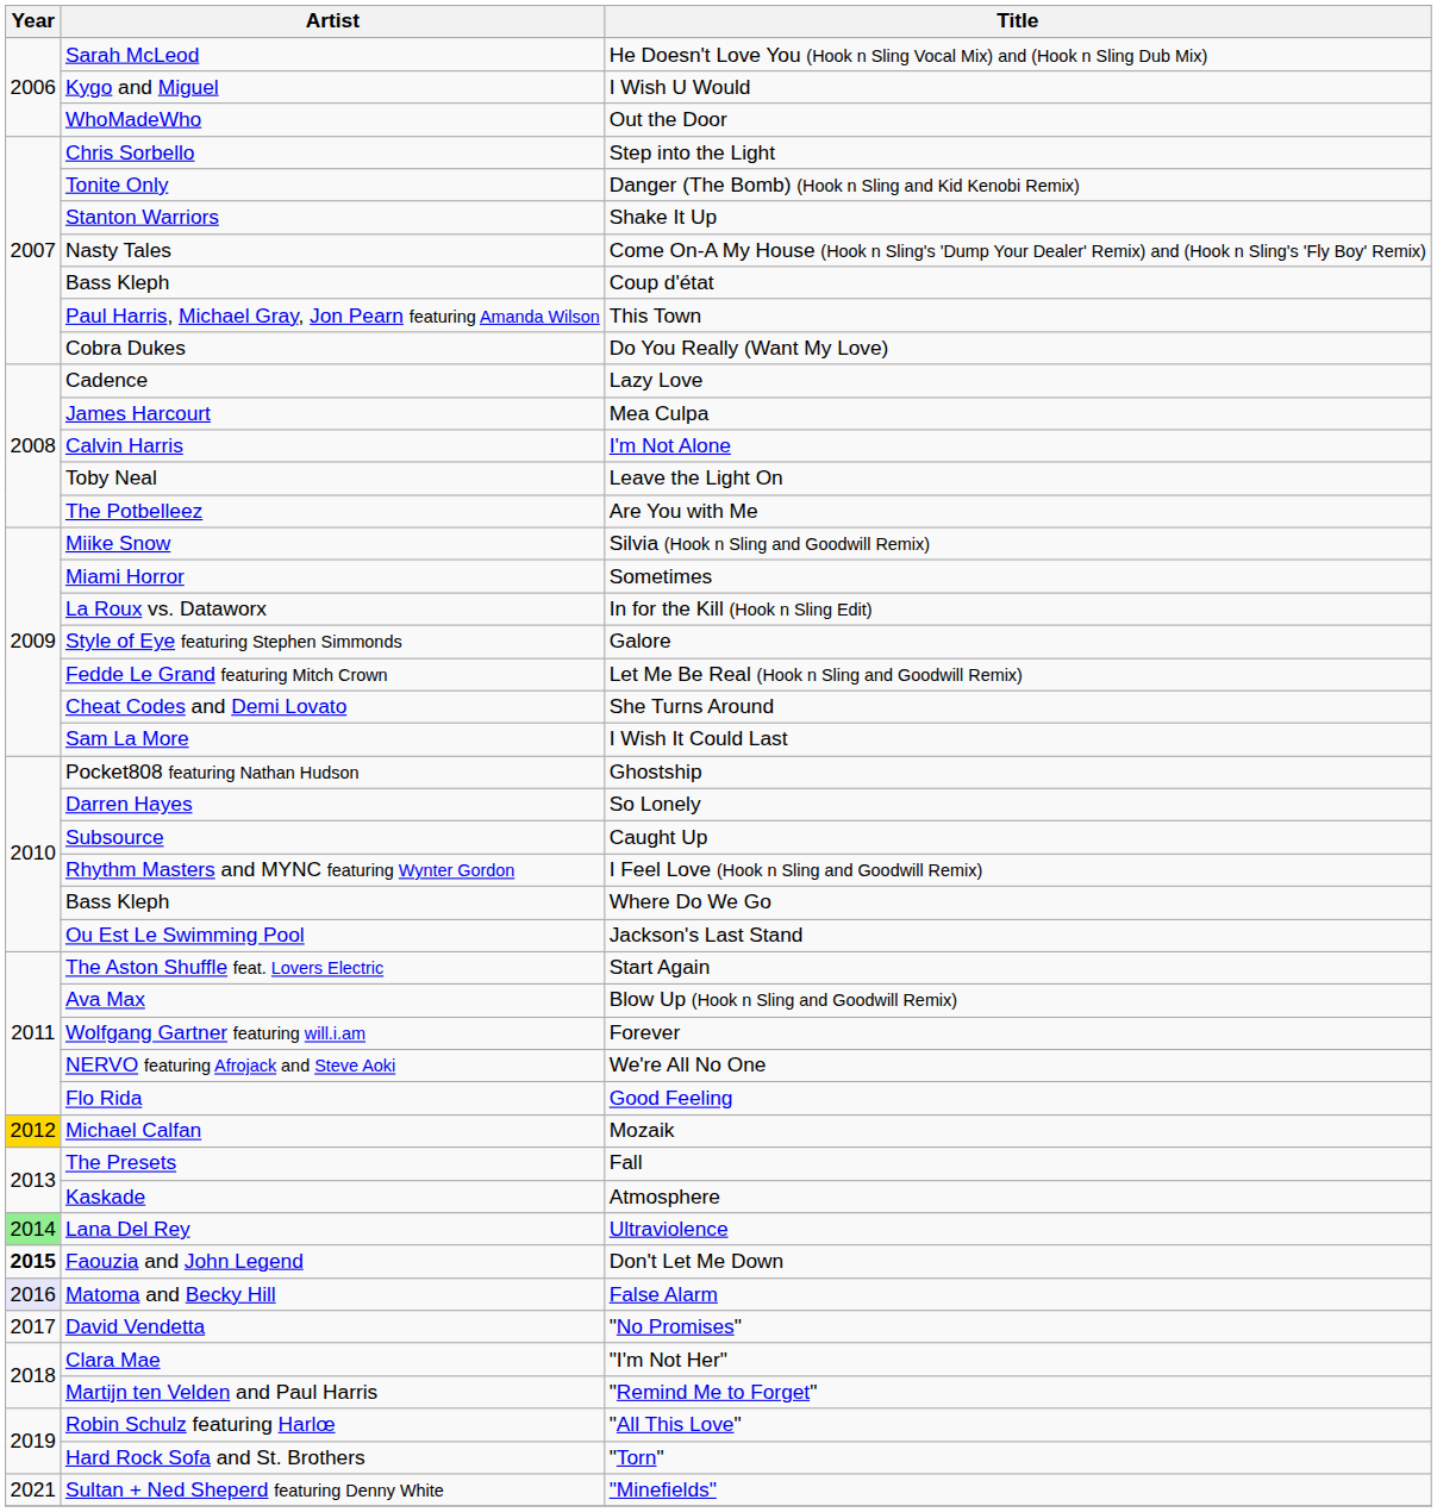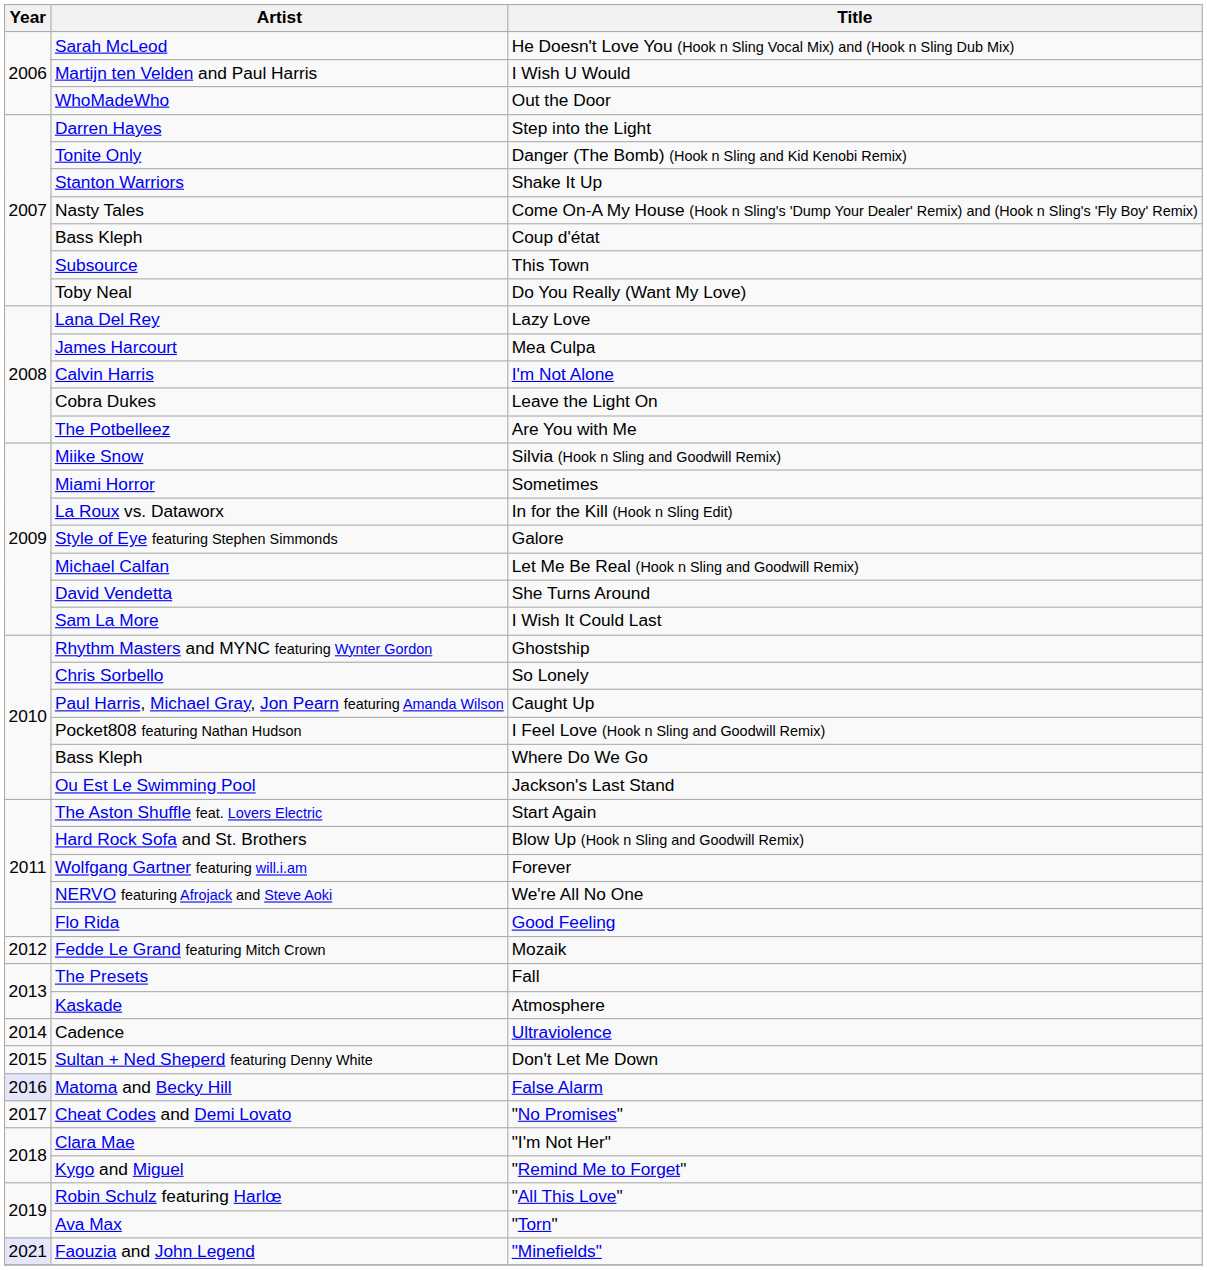 <table class="wikitable sortable">
 <tr>
 <th style="text-align:center; width:35px;">Year</th>
 <th>Artist</th>
 <th>Title</th>
 </tr>
 <tr>
 <td style="text-align:center;" rowspan="3">2006</td>
 <td><a href='#'>Sarah McLeod</a></td>
 <td>He Doesn't Love You <small>(Hook n Sling Vocal Mix) and (Hook n Sling Dub Mix)</small></td>
 </tr>
 <tr>
-<td><a href='#'>Kygo</a> and <a href='#'>Miguel</a></td>
+<td><a href='#'>Martijn ten Velden</a> and Paul Harris</td>
 <td>I Wish U Would</td>
 </tr>
 <tr>
 <td><a href='#'>WhoMadeWho</a></td>
 <td>Out the Door</td>
 </tr>
 <tr>
 <td style="text-align:center;" rowspan="7">2007</td>
-<td><a href='#'>Chris Sorbello</a></td>
+<td><a href='#'>Darren Hayes</a></td>
 <td>Step into the Light</td>
 </tr>
 <tr>
 <td><a href='#'>Tonite Only</a></td>
 <td>Danger (The Bomb) <small>(Hook n Sling and Kid Kenobi Remix)</small></td>
 </tr>
 <tr>
 <td><a href='#'>Stanton Warriors</a></td>
 <td>Shake It Up</td>
 </tr>
 <tr>
 <td>Nasty Tales</td>
 <td>Come On-A My House <small>(Hook n Sling's 'Dump Your Dealer' Remix) and (Hook n Sling's 'Fly Boy' Remix)</small></td>
 </tr>
 <tr>
 <td>Bass Kleph</td>
 <td>Coup d'état</td>
 </tr>
 <tr>
-<td><a href='#'>Paul Harris</a>, <a href='#'>Michael Gray</a>, <a href='#'>Jon Pearn</a> <small>featuring <a href='#'>Amanda Wilson</a></small></td>
+<td><a href='#'>Subsource</a></td>
 <td>This Town</td>
 </tr>
 <tr>
-<td>Cobra Dukes</td>
+<td>Toby Neal</td>
 <td>Do You Really (Want My Love)</td>
 </tr>
 <tr>
 <td style="text-align:center;" rowspan="5">2008</td>
-<td>Cadence</td>
+<td><a href='#'>Lana Del Rey</a></td>
 <td>Lazy Love</td>
 </tr>
 <tr>
 <td><a href='#'>James Harcourt</a></td>
 <td>Mea Culpa</td>
 </tr>
 <tr>
 <td><a href='#'>Calvin Harris</a></td>
 <td><a href='#'>I'm Not Alone</a></td>
 </tr>
 <tr>
-<td>Toby Neal</td>
+<td>Cobra Dukes</td>
 <td>Leave the Light On</td>
 </tr>
 <tr>
 <td><a href='#'>The Potbelleez</a></td>
 <td>Are You with Me</td>
 </tr>
 <tr>
 <td style="text-align:center;" rowspan="7">2009</td>
 <td><a href='#'>Miike Snow</a></td>
 <td>Silvia <small>(Hook n Sling and Goodwill Remix)</small></td>
 </tr>
 <tr>
 <td><a href='#'>Miami Horror</a></td>
 <td>Sometimes</td>
 </tr>
 <tr>
 <td><a href='#'>La Roux</a> vs. Dataworx</td>
 <td>In for the Kill <small>(Hook n Sling Edit)</small></td>
 </tr>
 <tr>
 <td><a href='#'>Style of Eye</a> <small>featuring Stephen Simmonds</small></td>
 <td>Galore</td>
 </tr>
 <tr>
-<td><a href='#'>Fedde Le Grand</a> <small>featuring Mitch Crown</small></td>
+<td><a href='#'>Michael Calfan</a></td>
 <td>Let Me Be Real <small>(Hook n Sling and Goodwill Remix)</small></td>
 </tr>
 <tr>
-<td><a href='#'>Cheat Codes</a> and <a href='#'>Demi Lovato</a></td>
+<td><a href='#'>David Vendetta</a></td>
 <td>She Turns Around</td>
 </tr>
 <tr>
 <td><a href='#'>Sam La More</a></td>
 <td>I Wish It Could Last</td>
 </tr>
 <tr>
 <td style="text-align:center;" rowspan="6">2010</td>
-<td>Pocket808 <small>featuring Nathan Hudson</small></td>
+<td><a href='#'>Rhythm Masters</a> and MYNC <small>featuring <a href='#'>Wynter Gordon</a></small></td>
 <td>Ghostship</td>
 </tr>
 <tr>
-<td><a href='#'>Darren Hayes</a></td>
+<td><a href='#'>Chris Sorbello</a></td>
 <td>So Lonely</td>
 </tr>
 <tr>
-<td><a href='#'>Subsource</a></td>
+<td><a href='#'>Paul Harris</a>, <a href='#'>Michael Gray</a>, <a href='#'>Jon Pearn</a> <small>featuring <a href='#'>Amanda Wilson</a></small></td>
 <td>Caught Up</td>
 </tr>
 <tr>
-<td><a href='#'>Rhythm Masters</a> and MYNC <small>featuring <a href='#'>Wynter Gordon</a></small></td>
+<td>Pocket808 <small>featuring Nathan Hudson</small></td>
 <td>I Feel Love <small> (Hook n Sling and Goodwill Remix)</small></td>
 </tr>
 <tr>
 <td>Bass Kleph</td>
 <td>Where Do We Go</td>
 </tr>
 <tr>
 <td><a href='#'>Ou Est Le Swimming Pool</a></td>
 <td>Jackson's Last Stand</td>
 </tr>
 <tr>
 <td style="text-align:center;" rowspan="5">2011</td>
 <td><a href='#'>The Aston Shuffle</a> <small>feat. <a href='#'>Lovers Electric</a></small></td>
 <td>Start Again</td>
 </tr>
 <tr>
-<td><a href='#'>Ava Max</a></td>
+<td><a href='#'>Hard Rock Sofa</a> and St. Brothers</td>
 <td>Blow Up <small>(Hook n Sling and Goodwill Remix)</small></td>
 </tr>
 <tr>
 <td><a href='#'>Wolfgang Gartner</a> <small>featuring <a href='#'>will.i.am</a></small></td>
 <td>Forever</td>
 </tr>
 <tr>
 <td><a href='#'>NERVO</a> <small>featuring <a href='#'>Afrojack</a> and <a href='#'>Steve Aoki</a></small></td>
 <td>We're All No One</td>
 </tr>
 <tr>
 <td><a href='#'>Flo Rida</a></td>
 <td><a href='#'>Good Feeling</a></td>
 </tr>
 <tr>
-<td style="background: gold; text-align:center;">2012</td>
-<td><a href='#'>Michael Calfan</a></td>
+<td style="text-align:center;">2012</td>
+<td><a href='#'>Fedde Le Grand</a> <small>featuring Mitch Crown</small></td>
 <td>Mozaik</td>
 </tr>
 <tr>
 <td style="text-align:center;" rowspan="2">2013</td>
 <td><a href='#'>The Presets</a></td>
 <td>Fall</td>
 </tr>
 <tr>
 <td><a href='#'>Kaskade</a></td>
 <td>Atmosphere</td>
 </tr>
 <tr>
-<td style="background: lightgreen; text-align:center;" rowspan="1">2014</td>
-<td><a href='#'>Lana Del Rey</a></td>
+<td style="text-align:center;" rowspan="1">2014</td>
+<td>Cadence</td>
 <td><a href='#'>Ultraviolence</a></td>
 </tr>
 <tr>
-<td style="text-align:center;" rowspan="1"><strong>2015</strong></td>
-<td><a href='#'>Faouzia</a> and <a href='#'>John Legend</a></td>
+<td style="text-align:center;" rowspan="1">2015</td>
+<td><a href='#'>Sultan + Ned Sheperd</a> <small>featuring Denny White</small></td>
 <td>Don't Let Me Down</td>
 </tr>
 <tr>
 <td style="background: lavender; text-align:center;" rowspan="1">2016</td>
 <td><a href='#'>Matoma</a> and <a href='#'>Becky Hill</a></td>
 <td><a href='#'>False Alarm</a></td>
 </tr>
 <tr>
 <td style="text-align:center;">2017</td>
-<td><a href='#'>David Vendetta</a></td>
+<td><a href='#'>Cheat Codes</a> and <a href='#'>Demi Lovato</a></td>
 <td>"<a href='#'>No Promises</a>"</td>
 </tr>
 <tr>
 <td style="text-align:center;" rowspan="2">2018</td>
 <td><a href='#'>Clara Mae</a></td>
 <td>"I'm Not Her"</td>
 </tr>
 <tr>
-<td><a href='#'>Martijn ten Velden</a> and Paul Harris</td>
+<td><a href='#'>Kygo</a> and <a href='#'>Miguel</a></td>
 <td>"<a href='#'>Remind Me to Forget</a>"</td>
 </tr>
 <tr>
 <td style="text-align:center;" rowspan="2">2019</td>
 <td><a href='#'>Robin Schulz</a> featuring <a href='#'>Harlœ</a></td>
 <td>"<a href='#'>All This Love</a>"</td>
 </tr>
 <tr>
-<td><a href='#'>Hard Rock Sofa</a> and St. Brothers</td>
+<td><a href='#'>Ava Max</a></td>
 <td>"<a href='#'>Torn</a>"</td>
 </tr>
 <tr>
-<td style="text-align:center;">2021</td>
-<td><a href='#'>Sultan + Ned Sheperd</a> <small>featuring Denny White</small></td>
+<td style="background: lavender; text-align:center;">2021</td>
+<td><a href='#'>Faouzia</a> and <a href='#'>John Legend</a></td>
 <td><a href='#'>"Minefields"</a></td>
 </tr>
 <tr>
 </tr>
 </table>
